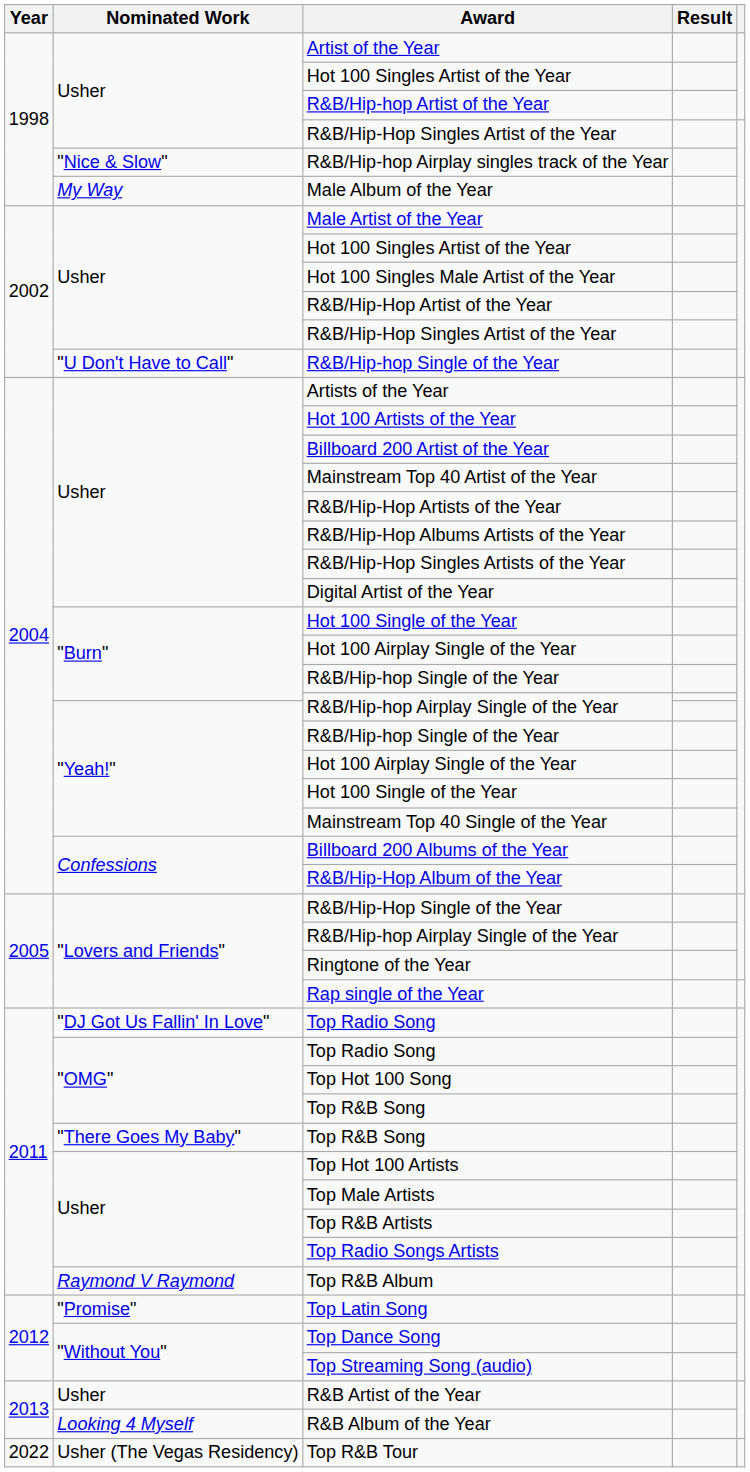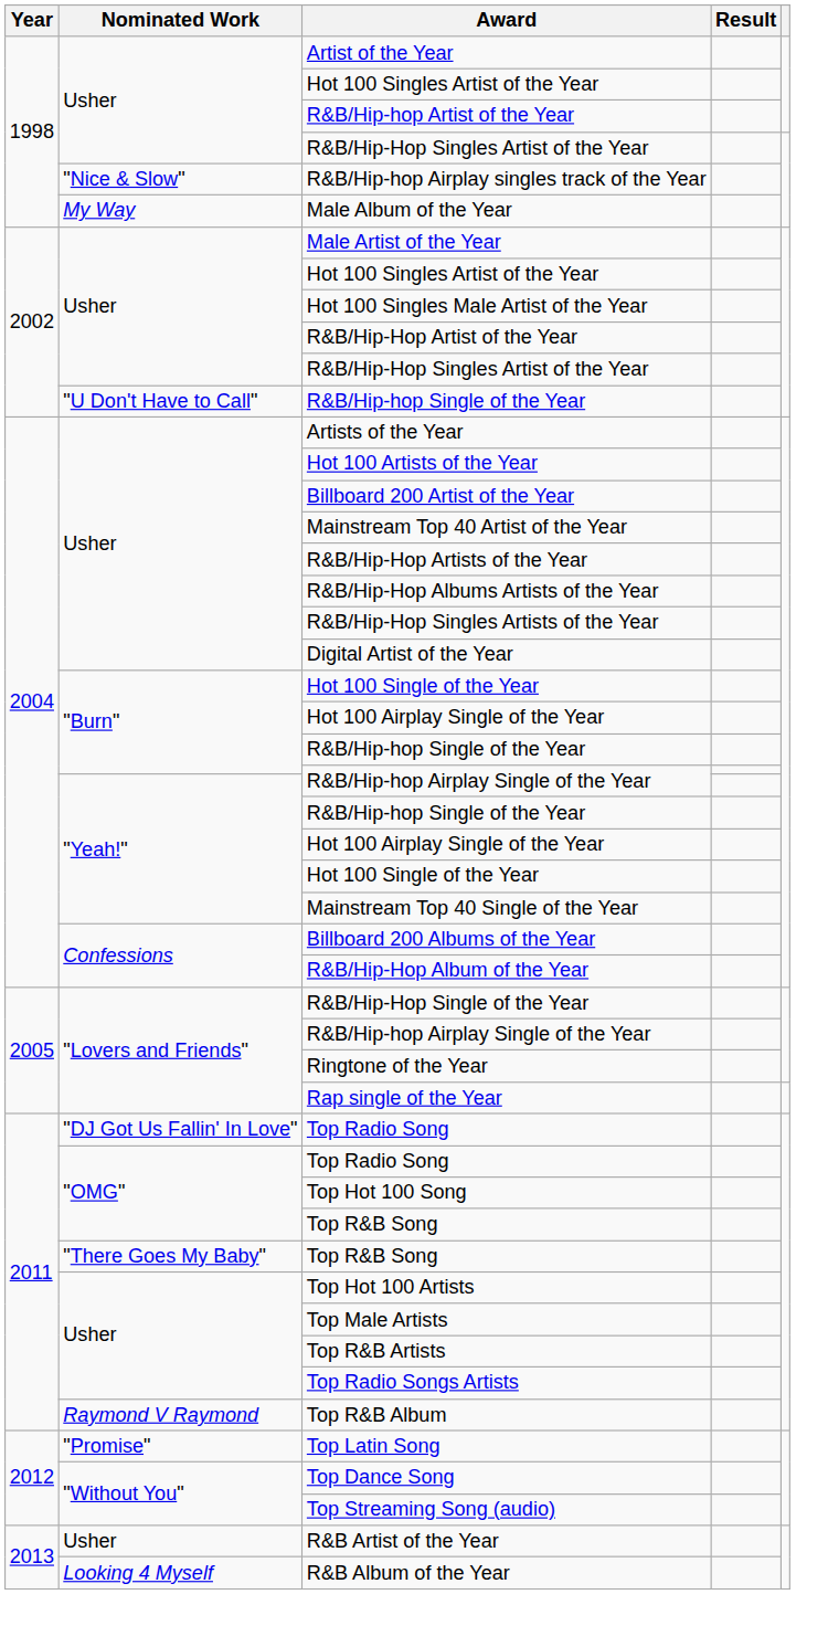 <table class="wikitable">
 <tr>
 <th>Year</th>
 <th>Nominated Work</th>
 <th>Award</th>
 <th>Result</th>
 <th></th>
 </tr>
 <tr>
 <td rowspan="6">1998</td>
 <td rowspan="4">Usher</td>
 <td><a href='#'>Artist of the Year</a></td>
 <td></td>
 <td style="text-align:center;" rowspan="3"></td>
 </tr>
 <tr>
 <td>Hot 100 Singles Artist of the Year</td>
 <td></td>
 </tr>
 <tr>
 <td><a href='#'>R&B/Hip-hop Artist of the Year</a></td>
 <td></td>
 </tr>
 <tr>
 <td>R&B/Hip-Hop Singles Artist of the Year</td>
 <td></td>
 <td style="text-align:center;" rowspan="3"></td>
 </tr>
 <tr>
 <td rowspan="1">"<a href='#'>Nice & Slow</a>"</td>
 <td>R&B/Hip-hop Airplay singles track of the Year</td>
 <td></td>
 </tr>
 <tr>
 <td rowspan="1"><em><a href='#'>My Way</a></em></td>
 <td>Male Album of the Year</td>
 <td></td>
 </tr>
 <tr>
 <td rowspan="6">2002</td>
 <td rowspan="5">Usher</td>
 <td><a href='#'>Male Artist of the Year</a></td>
 <td></td>
 <td style="text-align:center;" rowspan="6"></td>
 </tr>
 <tr>
 <td>Hot 100 Singles Artist of the Year</td>
 <td></td>
 </tr>
 <tr>
 <td>Hot 100 Singles Male Artist of the Year</td>
 <td></td>
 </tr>
 <tr>
 <td>R&B/Hip-Hop Artist of the Year</td>
 <td></td>
 </tr>
 <tr>
 <td>R&B/Hip-Hop Singles Artist of the Year</td>
 <td></td>
 </tr>
 <tr>
 <td rowspan="1">"<a href='#'>U Don't Have to Call</a>"</td>
 <td><a href='#'>R&B/Hip-hop Single of the Year</a></td>
 <td></td>
 </tr>
 <tr>
 <td rowspan="19"><a href='#'>2004</a></td>
 <td rowspan="8">Usher</td>
 <td>Artists of the Year</td>
 <td></td>
 <td style="text-align:center;" rowspan="19"><br></td>
 </tr>
 <tr>
 <td><a href='#'>Hot 100 Artists of the Year</a></td>
 <td></td>
 </tr>
 <tr>
 <td><a href='#'>Billboard 200 Artist of the Year</a></td>
 <td></td>
 </tr>
 <tr>
 <td>Mainstream Top 40 Artist of the Year</td>
 <td></td>
 </tr>
 <tr>
 <td>R&B/Hip-Hop Artists of the Year</td>
 <td></td>
 </tr>
 <tr>
 <td>R&B/Hip-Hop Albums Artists of the Year</td>
 <td></td>
 </tr>
 <tr>
 <td>R&B/Hip-Hop Singles Artists of the Year</td>
 <td></td>
 </tr>
 <tr>
 <td>Digital Artist of the Year</td>
 <td></td>
 </tr>
 <tr>
 <td rowspan="4">"<a href='#'>Burn</a>"</td>
 <td><a href='#'>Hot 100 Single of the Year</a></td>
 <td></td>
 </tr>
 <tr>
 <td>Hot 100 Airplay Single of the Year</td>
 <td></td>
 </tr>
 <tr>
 <td>R&B/Hip-hop Single of the Year</td>
 <td></td>
 </tr>
 <tr>
 <td rowspan="2">R&B/Hip-hop Airplay Single of the Year</td>
 <td></td>
 </tr>
 <tr>
 <td rowspan="5">"<a href='#'>Yeah!</a>"</td>
 <td></td>
 </tr>
 <tr>
 <td>R&B/Hip-hop Single of the Year</td>
 <td></td>
 </tr>
 <tr>
 <td>Hot 100 Airplay Single of the Year</td>
 <td></td>
 </tr>
 <tr>
 <td>Hot 100 Single of the Year</td>
 <td></td>
 </tr>
 <tr>
 <td>Mainstream Top 40 Single of the Year</td>
 <td></td>
 </tr>
 <tr>
 <td rowspan="2"><em><a href='#'>Confessions</a></em></td>
 <td><a href='#'>Billboard 200 Albums of the Year</a></td>
 <td></td>
 </tr>
 <tr>
 <td><a href='#'>R&B/Hip-Hop Album of the Year</a></td>
 <td></td>
 </tr>
 <tr>
 <td rowspan="4"><a href='#'>2005</a></td>
 <td rowspan="4">"<a href='#'>Lovers and Friends</a>"</td>
 <td>R&B/Hip-Hop Single of the Year</td>
 <td></td>
 <td style="text-align:center;" rowspan="3"></td>
 </tr>
 <tr>
 <td>R&B/Hip-hop Airplay Single of the Year</td>
 <td></td>
 </tr>
 <tr>
 <td>Ringtone of the Year</td>
 <td></td>
 </tr>
 <tr>
 <td><a href='#'>Rap single of the Year</a></td>
 <td></td>
 <td style="text-align:center;"></td>
 </tr>
 <tr>
 <td rowspan="10"><a href='#'>2011</a></td>
 <td>"<a href='#'>DJ Got Us Fallin' In Love</a>"</td>
 <td><a href='#'>Top Radio Song</a></td>
 <td></td>
 <td style="text-align:center;" rowspan="10"></td>
 </tr>
 <tr>
 <td rowspan="3">"<a href='#'>OMG</a>"</td>
 <td>Top Radio Song</td>
 <td></td>
 </tr>
 <tr>
 <td>Top Hot 100 Song</td>
 <td></td>
 </tr>
 <tr>
 <td>Top R&B Song</td>
 <td></td>
 </tr>
 <tr>
 <td>"<a href='#'>There Goes My Baby</a>"</td>
 <td>Top R&B Song</td>
 <td></td>
 </tr>
 <tr>
 <td rowspan="4">Usher</td>
 <td>Top Hot 100 Artists</td>
 <td></td>
 </tr>
 <tr>
 <td>Top Male Artists</td>
 <td></td>
 </tr>
 <tr>
 <td>Top R&B Artists</td>
 <td></td>
 </tr>
 <tr>
 <td><a href='#'>Top Radio Songs Artists</a></td>
 <td></td>
 </tr>
 <tr>
 <td><em><a href='#'>Raymond V Raymond</a></em></td>
 <td>Top R&B Album</td>
 <td></td>
 </tr>
 <tr>
 <td rowspan="3"><a href='#'>2012</a></td>
 <td>"<a href='#'>Promise</a>"</td>
 <td><a href='#'>Top Latin Song</a></td>
 <td></td>
 <td style="text-align:center;" rowspan="3"></td>
 </tr>
 <tr>
 <td rowspan="2">"<a href='#'>Without You</a>"</td>
 <td><a href='#'>Top Dance Song</a></td>
 <td></td>
 </tr>
 <tr>
 <td><a href='#'>Top Streaming Song (audio)</a></td>
 <td></td>
 </tr>
 <tr>
 <td rowspan="2"><a href='#'>2013</a></td>
 <td>Usher</td>
 <td>R&B Artist of the Year</td>
 <td></td>
 <td style="text-align:center;" rowspan="2"></td>
 </tr>
 <tr>
 <td><em><a href='#'>Looking 4 Myself</a></em></td>
 <td>R&B Album of the Year</td>
 <td></td>
 </tr>
-<tr>
-<td>2022</td>
-<td>Usher (The Vegas Residency)</td>
-<td>Top R&B Tour</td>
-<td></td>
-<td style="text-align:center;"></td>
-</tr>
 </table>
